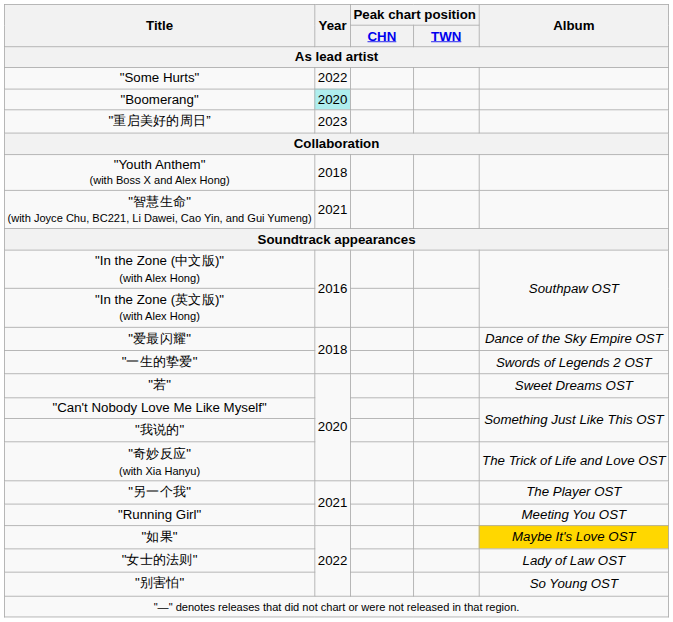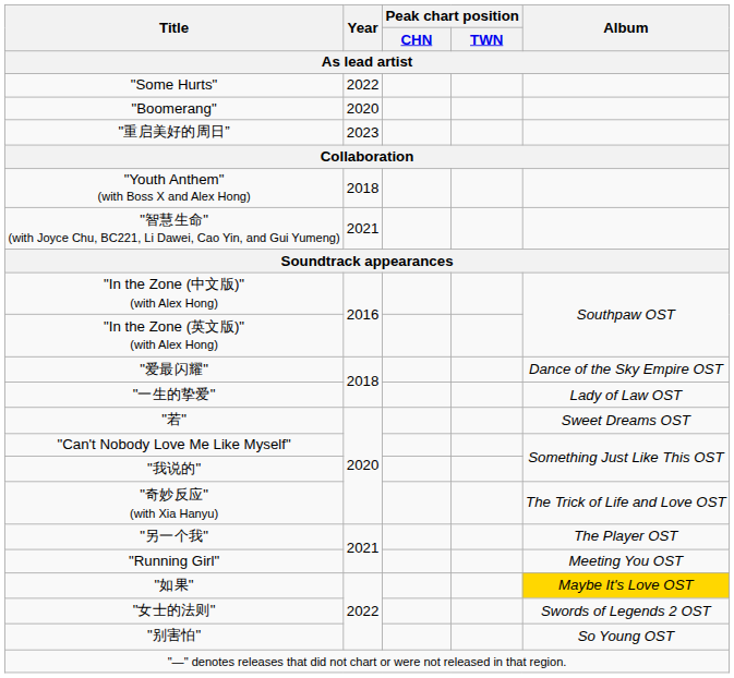 <table class="wikitable" style="text-align:center;">
 <tr>
 <th rowspan="2">Title</th>
 <th rowspan="2">Year</th>
 <th colspan="2">Peak chart position</th>
 <th rowspan="2">Album</th>
 </tr>
 <tr>
 <th><a href='#'>CHN</a></th>
 <th rowspan="1"><a href='#'>TWN</a></th>
 </tr>
 <tr>
 <th colspan="5">As lead artist</th>
 </tr>
 <tr>
 <td>"Some Hurts"</td>
 <td>2022</td>
 <td></td>
 <td></td>
 <td></td>
 </tr>
 <tr>
 <td>"Boomerang"</td>
-<td style="background: paleturquoise;">2020</td>
+<td>2020</td>
 <td></td>
 <td></td>
 <td></td>
 </tr>
 <tr>
 <td>"重启美好的周日”</td>
 <td>2023</td>
 <td></td>
 <td></td>
 <td></td>
 </tr>
 <tr>
 <th colspan="5">Collaboration</th>
 </tr>
 <tr>
 <td>"Youth Anthem"<br><small>(with Boss X and Alex Hong)</small></td>
 <td rowspan="1">2018</td>
 <td></td>
 <td></td>
 <td></td>
 </tr>
 <tr>
 <td>"智慧生命"<br><small>(with Joyce Chu, BC221, Li Dawei, Cao Yin, and Gui Yumeng)</small></td>
 <td>2021</td>
 <td></td>
 <td></td>
 <td></td>
 </tr>
 <tr>
 <th colspan="5">Soundtrack appearances</th>
 </tr>
 <tr>
 <td>"In the Zone (中文版)"<br><small>(with Alex Hong)</small></td>
 <td rowspan="2">2016</td>
 <td></td>
 <td></td>
 <td rowspan="2"><em>Southpaw OST</em></td>
 </tr>
 <tr>
 <td>"In the Zone (英文版)"<br><small>(with Alex Hong)</small></td>
 <td></td>
 <td></td>
 </tr>
 <tr>
 <td>"爱最闪耀"</td>
 <td rowspan="2">2018</td>
 <td></td>
 <td></td>
 <td><em>Dance of the Sky Empire OST</em></td>
 </tr>
 <tr>
 <td>"一生的挚爱"</td>
 <td></td>
 <td></td>
-<td><em>Swords of Legends 2 OST</em></td>
+<td><em>Lady of Law OST</em></td>
 </tr>
 <tr>
 <td>"若"</td>
 <td rowspan="4">2020</td>
 <td></td>
 <td></td>
 <td><em>Sweet Dreams OST</em></td>
 </tr>
 <tr>
 <td>"Can't Nobody Love Me Like Myself"</td>
 <td></td>
 <td></td>
 <td rowspan="2"><em>Something Just Like This OST</em></td>
 </tr>
 <tr>
 <td>"我说的"</td>
 <td></td>
 <td></td>
 </tr>
 <tr>
 <td>"奇妙反应"<br><small>(with Xia Hanyu)</small></td>
 <td></td>
 <td></td>
 <td><em>The Trick of Life and Love OST</em></td>
 </tr>
 <tr>
 <td>"另一个我"</td>
 <td rowspan="2">2021</td>
 <td></td>
 <td></td>
 <td><em>The Player OST</em></td>
 </tr>
 <tr>
 <td>"Running Girl"</td>
 <td></td>
 <td></td>
 <td><em>Meeting You OST</em></td>
 </tr>
 <tr>
 <td>"如果"</td>
 <td rowspan="3">2022</td>
 <td></td>
 <td></td>
 <td style="background: gold;"><em>Maybe It's Love OST</em></td>
 </tr>
 <tr>
 <td>"女士的法则"</td>
 <td></td>
 <td></td>
-<td><em>Lady of Law OST</em></td>
+<td><em>Swords of Legends 2 OST</em></td>
 </tr>
 <tr>
 <td>"别害怕"</td>
 <td></td>
 <td></td>
 <td><em>So Young OST</em></td>
 </tr>
 <tr>
 <td colspan="5"><small>"—" denotes releases that did not chart or were not released in that region.</small></td>
 </tr>
 </table>
